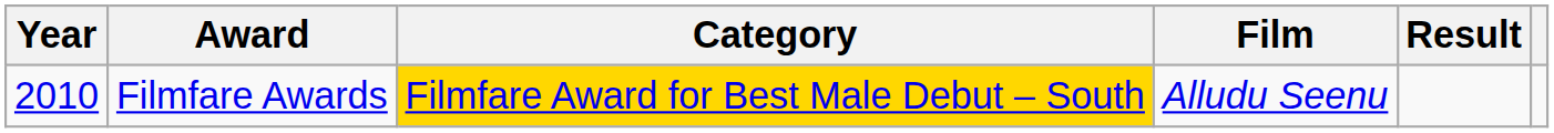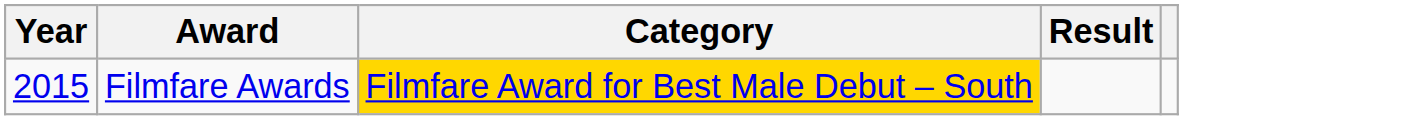 <table class="wikitable">
 <tr>
 <th>Year</th>
 <th>Award</th>
 <th>Category</th>
-<th>Film</th>
 <th>Result</th>
 <th></th>
 </tr>
 <tr>
-<td><a href='#'>2010</a></td>
+<td><a href='#'>2015</a></td>
 <td><a href='#'>Filmfare Awards</a></td>
 <td style="background: gold;"><a href='#'>Filmfare Award for Best Male Debut – South</a></td>
-<td><em><a href='#'>Alludu Seenu</a></em></td>
 <td></td>
 <td></td>
 </tr>
 </table>
